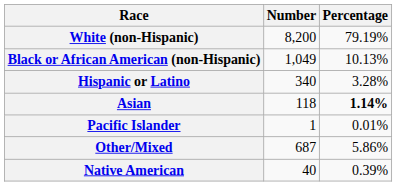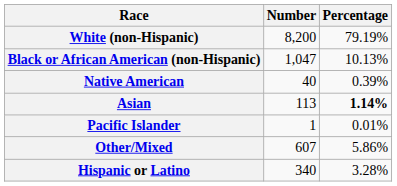 <table class="wikitable" style="text-align:right">
 <tr>
 <th scope="col">Race</th>
 <th scope="col">Number</th>
 <th scope="col">Percentage</th>
 </tr>
 <tr>
 <th scope="row"><a href='#'>White</a> (non-Hispanic)</th>
 <td>8,200</td>
 <td>79.19%</td>
 </tr>
 <tr>
 <th scope="row"><a href='#'>Black or African American</a> (non-Hispanic)</th>
-<td>1,049</td>
+<td>1,047</td>
 <td>10.13%</td>
 </tr>
 <tr>
-<th scope="row"><a href='#'>Hispanic</a> or <a href='#'>Latino</a></th>
-<td>340</td>
-<td>3.28%</td>
+<th scope="row"><a href='#'>Native American</a></th>
+<td>40</td>
+<td>0.39%</td>
 </tr>
 <tr>
 <th scope="row"><a href='#'>Asian</a></th>
-<td>118</td>
+<td>113</td>
 <td><strong>1.14%</strong></td>
 </tr>
 <tr>
 <th scope="row"><a href='#'>Pacific Islander</a></th>
 <td>1</td>
 <td>0.01%</td>
 </tr>
 <tr>
 <th scope="row"><a href='#'>Other/Mixed</a></th>
-<td>687</td>
+<td>607</td>
 <td>5.86%</td>
 </tr>
 <tr>
-<th scope="row"><a href='#'>Native American</a></th>
-<td>40</td>
-<td>0.39%</td>
+<th scope="row"><a href='#'>Hispanic</a> or <a href='#'>Latino</a></th>
+<td>340</td>
+<td>3.28%</td>
 </tr>
 </table>
